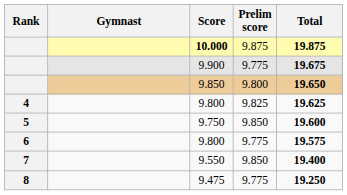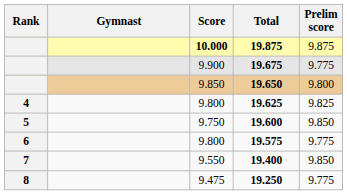 <table class="wikitable sortable" style="text-align:center; font-size:95%">
 <tr>
 <th scope="col" style="width:50px;">Rank</th>
 <th scope="col" style="width:180px;">Gymnast</th>
 <th scope="col" style="width:50px;">Score</th>
+<th scope="col" style="width:80px;">Total</th>
 <th scope="col" style="width:50px;">Prelim score</th>
-<th scope="col" style="width:80px;">Total</th>
 </tr>
 <tr style="background:#fffcaf;">
 <th scope=row style="text-align:center"></th>
 <td style="text-align:left;"></td>
 <td><strong>10.000</strong></td>
+<td><strong>19.875</strong></td>
 <td>9.875</td>
-<td><strong>19.875</strong></td>
 </tr>
 <tr style="background:#e5e5e5;">
 <th scope=row style="text-align:center"></th>
 <td style="text-align:left;"></td>
 <td>9.900</td>
+<td><strong>19.675</strong></td>
 <td>9.775</td>
-<td><strong>19.675</strong></td>
 </tr>
 <tr style="background:#ec9;">
 <th scope=row style="text-align:center"></th>
 <td style="text-align:left;"></td>
 <td>9.850</td>
+<td><strong>19.650</strong></td>
 <td>9.800</td>
-<td><strong>19.650</strong></td>
 </tr>
 <tr>
 <th scope=row style="text-align:center">4</th>
 <td style="text-align:left;"></td>
 <td>9.800</td>
+<td><strong>19.625</strong></td>
 <td>9.825</td>
-<td><strong>19.625</strong></td>
 </tr>
 <tr>
 <th scope=row style="text-align:center">5</th>
 <td style="text-align:left;"></td>
 <td>9.750</td>
+<td><strong>19.600</strong></td>
 <td>9.850</td>
-<td><strong>19.600</strong></td>
 </tr>
 <tr>
 <th scope=row style="text-align:center">6</th>
 <td style="text-align:left;"></td>
 <td>9.800</td>
+<td><strong>19.575</strong></td>
 <td>9.775</td>
-<td><strong>19.575</strong></td>
 </tr>
 <tr>
 <th scope=row style="text-align:center">7</th>
 <td style="text-align:left;"></td>
 <td>9.550</td>
+<td><strong>19.400</strong></td>
 <td>9.850</td>
-<td><strong>19.400</strong></td>
 </tr>
 <tr>
 <th scope=row style="text-align:center">8</th>
 <td style="text-align:left;"></td>
 <td>9.475</td>
+<td><strong>19.250</strong></td>
 <td>9.775</td>
-<td><strong>19.250</strong></td>
 </tr>
 </table>
